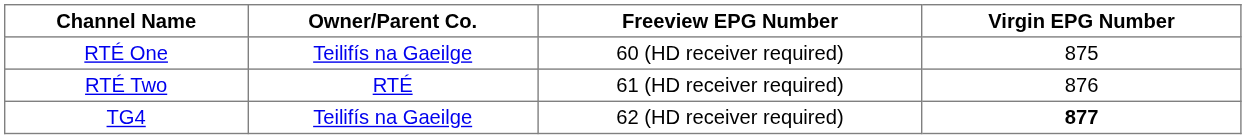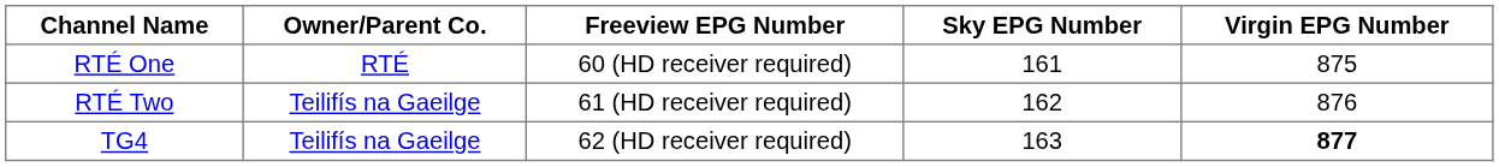 <table class="toccolours sortable" border="1" cellpadding="3"  style="border-collapse:collapse; font-size:90%; text-align:center; width:100%;">
 <tr>
 <th>Channel Name</th>
 <th>Owner/Parent Co.</th>
 <th>Freeview EPG Number</th>
+<th>Sky EPG Number</th>
 <th>Virgin EPG Number</th>
 </tr>
 <tr>
 <td><a href='#'>RTÉ One</a></td>
-<td><a href='#'>Teilifís na Gaeilge</a></td>
+<td><a href='#'>RTÉ</a></td>
 <td>60 (HD receiver required)</td>
+<td>161</td>
 <td>875</td>
 </tr>
 <tr>
 <td><a href='#'>RTÉ Two</a></td>
-<td><a href='#'>RTÉ</a></td>
+<td><a href='#'>Teilifís na Gaeilge</a></td>
 <td>61 (HD receiver required)</td>
+<td>162</td>
 <td>876</td>
 </tr>
 <tr>
 <td><a href='#'>TG4</a></td>
 <td><a href='#'>Teilifís na Gaeilge</a></td>
 <td>62 (HD receiver required)</td>
+<td>163</td>
 <td><strong>877</strong></td>
 </tr>
 </table>
